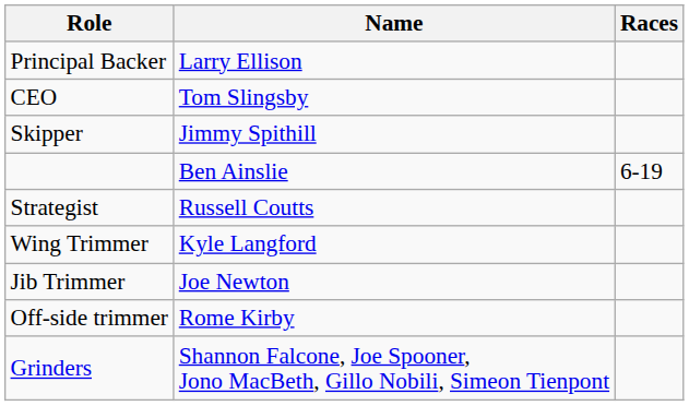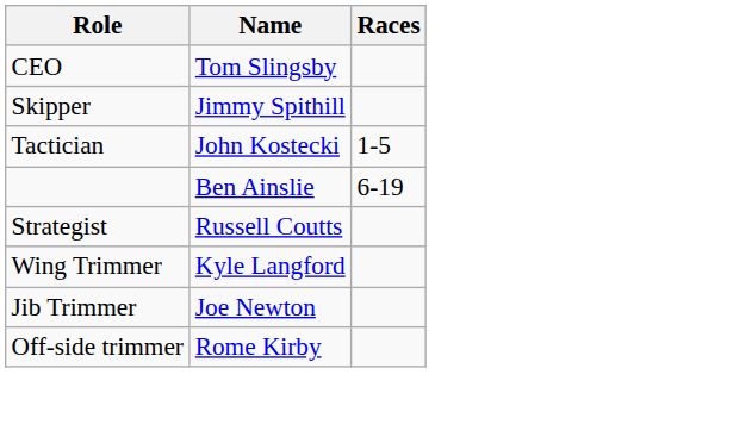 <table class="wikitable">
 <tr>
 <th>Role</th>
 <th>Name</th>
 <th>Races</th>
-</tr>
-<tr>
-<td>Principal Backer</td>
-<td> <a href='#'>Larry Ellison</a></td>
-<td></td>
 </tr>
 <tr>
 <td>CEO</td>
 <td> <a href='#'>Tom Slingsby</a></td>
 <td></td>
 </tr>
 <tr>
 <td>Skipper</td>
 <td> <a href='#'>Jimmy Spithill</a></td>
 <td></td>
+</tr>
+<tr>
+<td>Tactician</td>
+<td> <a href='#'>John Kostecki</a></td>
+<td>1-5</td>
 </tr>
 <tr>
 <td></td>
 <td> <a href='#'>Ben Ainslie</a></td>
 <td>6-19</td>
 </tr>
 <tr>
 <td>Strategist</td>
 <td> <a href='#'>Russell Coutts</a></td>
 <td></td>
 </tr>
 <tr>
 <td>Wing Trimmer</td>
 <td> <a href='#'>Kyle Langford</a></td>
 <td></td>
 </tr>
 <tr>
 <td>Jib Trimmer</td>
 <td> <a href='#'>Joe Newton</a></td>
 <td></td>
 </tr>
 <tr>
 <td>Off-side trimmer</td>
 <td> <a href='#'>Rome Kirby</a></td>
 <td></td>
 </tr>
-<tr>
-<td><a href='#'>Grinders</a></td>
-<td> <a href='#'>Shannon Falcone</a>,  <a href='#'>Joe Spooner</a>,<br>  <a href='#'>Jono MacBeth</a>,  <a href='#'>Gillo Nobili</a>,  <a href='#'>Simeon Tienpont</a></td>
-<td></td>
-</tr>
 </table>
